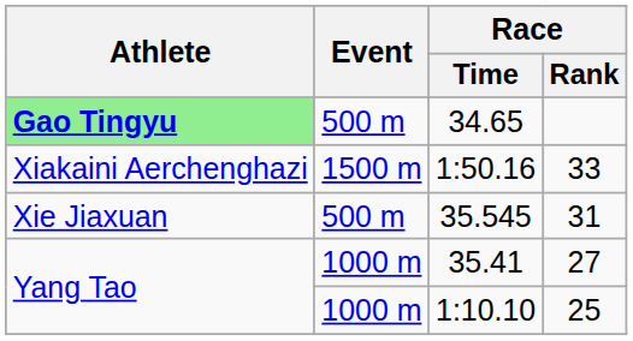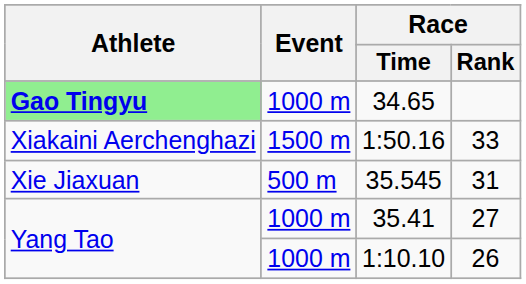 <table class="wikitable" style="font-size:90%">
 <tr>
 <th rowspan=2>Athlete</th>
 <th rowspan=2>Event</th>
 <th colspan="2">Race</th>
 </tr>
 <tr style="font-size:95%">
 <th>Time</th>
 <th>Rank</th>
 </tr>
 <tr align=center>
 <td align=left style="background: lightgreen;"><strong><a href='#'>Gao Tingyu</a></strong></td>
-<td align=left><a href='#'>500 m</a></td>
+<td align=left><a href='#'>1000 m</a></td>
 <td>34.65</td>
 <td></td>
 </tr>
 <tr align=center>
 <td align=left><a href='#'>Xiakaini Aerchenghazi</a></td>
 <td align=left><a href='#'>1500 m</a></td>
 <td>1:50.16</td>
 <td>33</td>
 </tr>
 <tr align=center>
 <td align=left><a href='#'>Xie Jiaxuan</a></td>
 <td align=left><a href='#'>500 m</a></td>
 <td>35.545</td>
 <td>31</td>
 </tr>
 <tr align=center>
 <td align=left rowspan=2><a href='#'>Yang Tao</a></td>
 <td align=left><a href='#'>1000 m</a></td>
 <td>35.41</td>
 <td>27</td>
 </tr>
 <tr align=center>
 <td align=left><a href='#'>1000 m</a></td>
 <td>1:10.10</td>
-<td>25</td>
+<td>26</td>
 </tr>
 </table>
